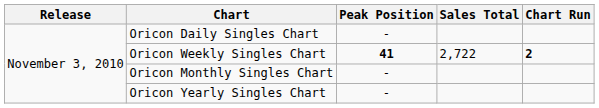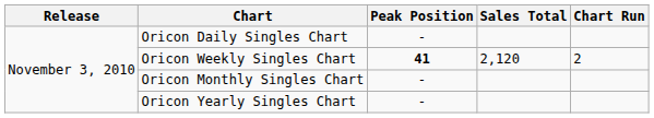 <table class="wikitable">
 <tr>
 <th>Release</th>
 <th>Chart</th>
 <th>Peak Position</th>
 <th>Sales Total</th>
 <th>Chart Run</th>
 </tr>
 <tr>
 <td rowspan="4">November 3, 2010</td>
 <td>Oricon Daily Singles Chart</td>
 <td align="center">-</td>
 <td></td>
 <td></td>
 </tr>
 <tr>
 <td>Oricon Weekly Singles Chart</td>
 <td align="center"><strong>41</strong></td>
-<td>2,722</td>
-<td><strong>2</strong></td>
+<td>2,120</td>
+<td>2</td>
 </tr>
 <tr>
 <td>Oricon Monthly Singles Chart</td>
 <td align="center">-</td>
 <td></td>
 <td></td>
 </tr>
 <tr>
 <td>Oricon Yearly Singles Chart</td>
 <td align="center">-</td>
 <td></td>
 <td></td>
 </tr>
 </table>
